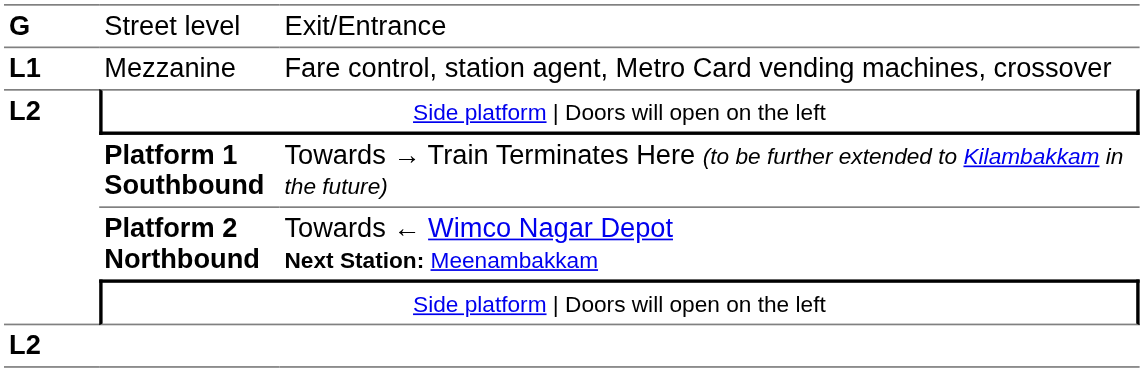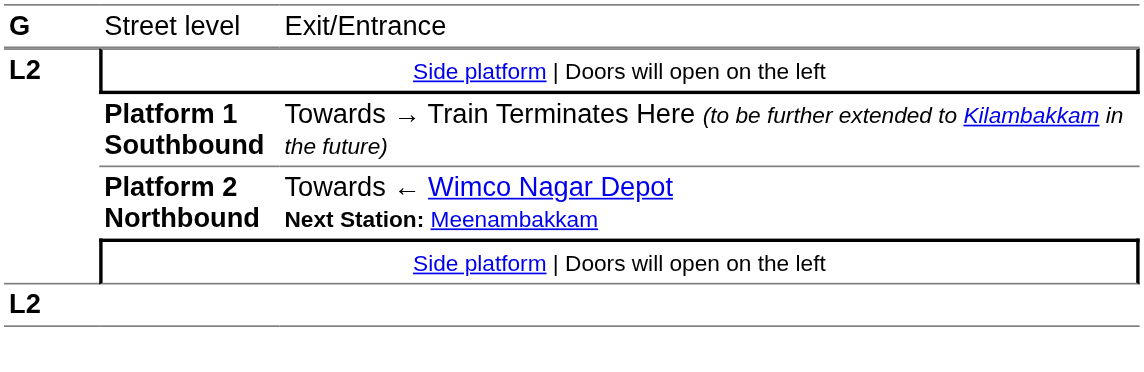 <table border=0 cellspacing=0 cellpadding=3>
 <tr>
 <td style="border-bottom:solid 1px gray;border-top:solid 1px gray;" width=50 valign=top><strong>G</strong></td>
 <td style="border-top:solid 1px gray;border-bottom:solid 1px gray;" width=100 valign=top>Street level</td>
 <td style="border-top:solid 1px gray;border-bottom:solid 1px gray;" width=500 valign=top>Exit/Entrance</td>
-</tr>
-<tr>
-<td valign=top><strong>L1</strong></td>
-<td valign=top>Mezzanine</td>
-<td valign=top>Fare control, station agent, Metro Card vending machines, crossover<br></td>
 </tr>
 <tr>
 <td style="border-top:solid 1px gray;border-bottom:solid 1px gray;" width=50 rowspan=4 valign=top><strong>L2</strong></td>
 <td style="border-top:solid 1px gray;border-right:solid 2px black;border-left:solid 2px black;border-bottom:solid 2px black;text-align:center;" colspan=2><small><a href='#'>Side platform</a> | Doors will open on the left </small></td>
 </tr>
 <tr>
 <td style="border-bottom:solid 1px gray;" width=100><span><strong>Platform 1</strong><br><strong>Southbound</strong></span></td>
 <td style="border-bottom:solid 1px gray;" width=500>Towards → Train Terminates Here <small><em>(to be further extended to <a href='#'>Kilambakkam</a> in the future)</em></small></td>
 </tr>
 <tr>
 <td><span><strong>Platform 2</strong><br><strong>Northbound</strong></span></td>
 <td><span></span>Towards ← <a href='#'>Wimco Nagar Depot</a><br><small><strong>Next Station:</strong> <a href='#'>Meenambakkam</a></small></td>
 </tr>
 <tr>
 <td style="border-top:solid 2px black;border-right:solid 2px black;border-left:solid 2px black;border-bottom:solid 1px gray;text-align:center;" colspan=2><small><a href='#'>Side platform</a> | Doors will open on the left </small></td>
 </tr>
 <tr>
 <td style="border-bottom:solid 1px gray;" width=50 rowspan=2 valign=top><strong>L2</strong></td>
 <td style="border-bottom:solid 1px gray;" width=100></td>
 <td style="border-bottom:solid 1px gray;" width=500></td>
 </tr>
 <tr>
 </tr>
 </table>
